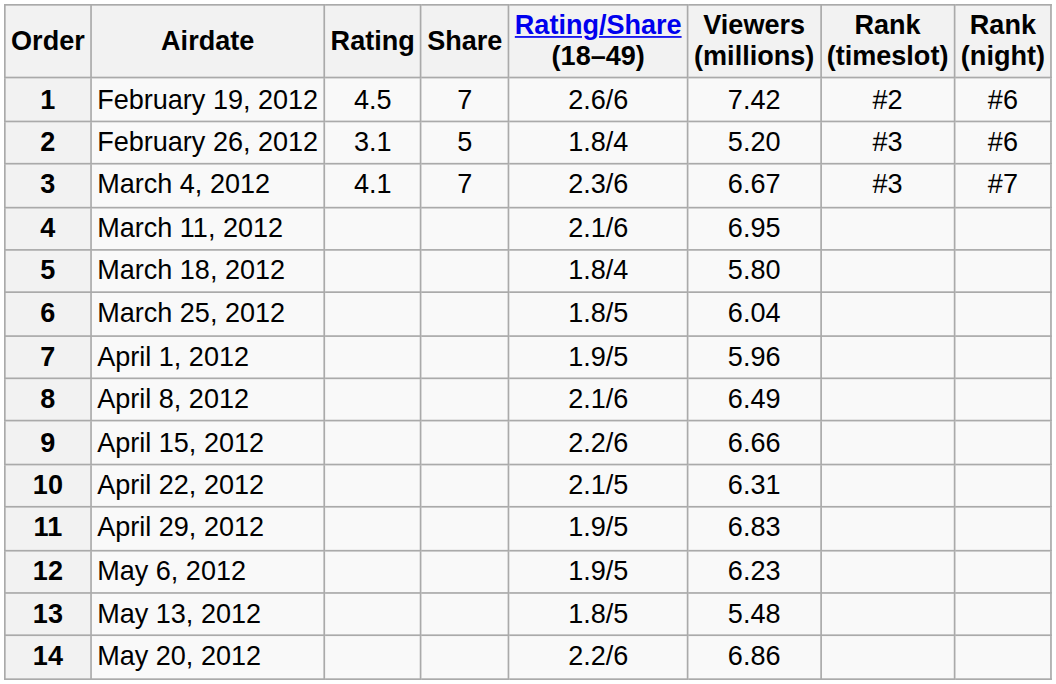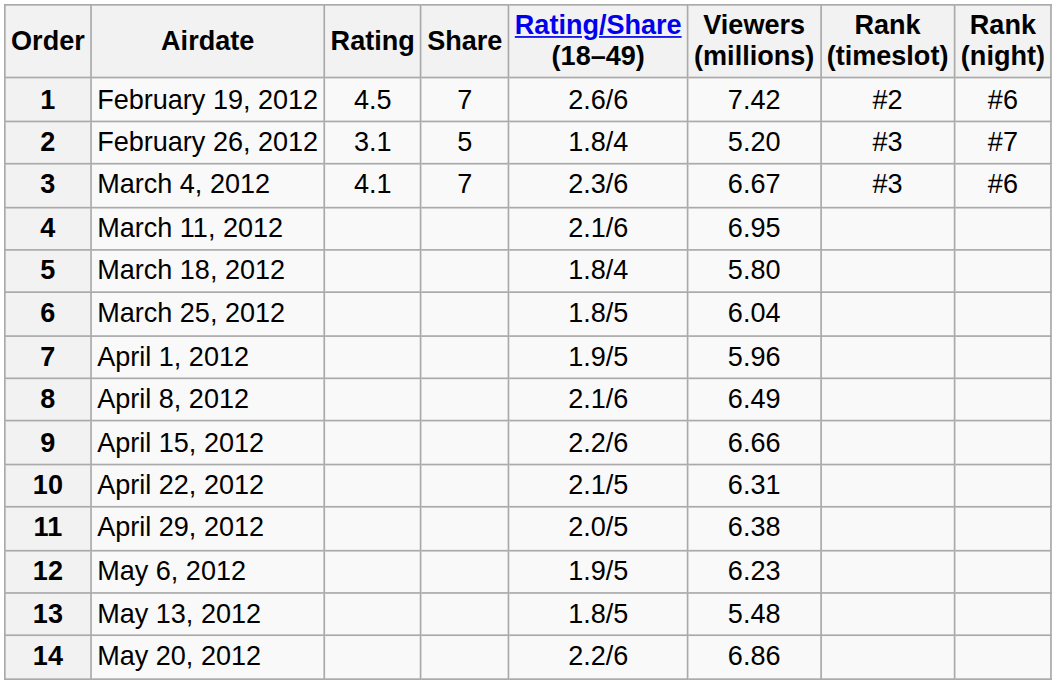 <table class="wikitable sortable">
 <tr>
 <th>Order</th>
 <th>Airdate</th>
 <th>Rating</th>
 <th>Share</th>
 <th><a href='#'>Rating/Share</a><br>(18–49)</th>
 <th>Viewers<br>(millions)</th>
 <th>Rank<br>(timeslot)</th>
 <th>Rank<br>(night)</th>
 </tr>
 <tr>
 <th>1</th>
 <td>February 19, 2012</td>
 <td style="text-align:center">4.5</td>
 <td style="text-align:center">7</td>
 <td style="text-align:center">2.6/6</td>
 <td style="text-align:center">7.42</td>
 <td style="text-align:center">#2</td>
 <td style="text-align:center">#6</td>
 </tr>
 <tr>
 <th>2</th>
 <td>February 26, 2012</td>
 <td style="text-align:center">3.1</td>
 <td style="text-align:center">5</td>
 <td style="text-align:center">1.8/4</td>
 <td style="text-align:center">5.20</td>
 <td style="text-align:center">#3</td>
-<td style="text-align:center">#6</td>
+<td style="text-align:center">#7</td>
 </tr>
 <tr>
 <th>3</th>
 <td>March 4, 2012</td>
 <td style="text-align:center">4.1</td>
 <td style="text-align:center">7</td>
 <td style="text-align:center">2.3/6</td>
 <td style="text-align:center">6.67</td>
 <td style="text-align:center">#3</td>
-<td style="text-align:center">#7</td>
+<td style="text-align:center">#6</td>
 </tr>
 <tr>
 <th>4</th>
 <td>March 11, 2012</td>
 <td></td>
 <td></td>
 <td style="text-align:center">2.1/6</td>
 <td style="text-align:center">6.95</td>
 <td></td>
 <td></td>
 </tr>
 <tr>
 <th>5</th>
 <td>March 18, 2012</td>
 <td></td>
 <td></td>
 <td style="text-align:center">1.8/4</td>
 <td style="text-align:center">5.80</td>
 <td></td>
 <td></td>
 </tr>
 <tr>
 <th>6</th>
 <td>March 25, 2012</td>
 <td></td>
 <td></td>
 <td style="text-align:center">1.8/5</td>
 <td style="text-align:center">6.04</td>
 <td></td>
 <td></td>
 </tr>
 <tr>
 <th>7</th>
 <td>April 1, 2012</td>
 <td></td>
 <td></td>
 <td style="text-align:center">1.9/5</td>
 <td style="text-align:center">5.96</td>
 <td></td>
 <td></td>
 </tr>
 <tr>
 <th>8</th>
 <td>April 8, 2012</td>
 <td></td>
 <td></td>
 <td style="text-align:center">2.1/6</td>
 <td style="text-align:center">6.49</td>
 <td></td>
 <td></td>
 </tr>
 <tr>
 <th>9</th>
 <td>April 15, 2012</td>
 <td></td>
 <td></td>
 <td style="text-align:center">2.2/6</td>
 <td style="text-align:center">6.66</td>
 <td></td>
 <td></td>
 </tr>
 <tr>
 <th>10</th>
 <td>April 22, 2012</td>
 <td></td>
 <td></td>
 <td style="text-align:center">2.1/5</td>
 <td style="text-align:center">6.31</td>
 <td></td>
 <td></td>
 </tr>
 <tr>
 <th>11</th>
 <td>April 29, 2012</td>
 <td></td>
 <td></td>
-<td style="text-align:center">1.9/5</td>
-<td style="text-align:center">6.83</td>
+<td style="text-align:center">2.0/5</td>
+<td style="text-align:center">6.38</td>
 <td></td>
 <td></td>
 </tr>
 <tr>
 <th>12</th>
 <td>May 6, 2012</td>
 <td></td>
 <td></td>
 <td style="text-align:center">1.9/5</td>
 <td style="text-align:center">6.23</td>
 <td></td>
 <td></td>
 </tr>
 <tr>
 <th>13</th>
 <td>May 13, 2012</td>
 <td></td>
 <td></td>
 <td style="text-align:center">1.8/5</td>
 <td style="text-align:center">5.48</td>
 <td></td>
 <td></td>
 </tr>
 <tr>
 <th>14</th>
 <td>May 20, 2012</td>
 <td></td>
 <td></td>
 <td style="text-align:center">2.2/6</td>
 <td style="text-align:center">6.86</td>
 <td></td>
 <td></td>
 </tr>
 </table>
